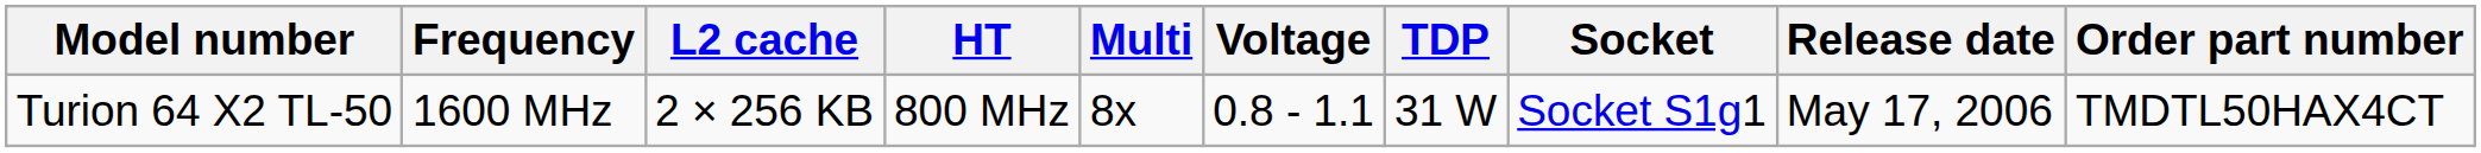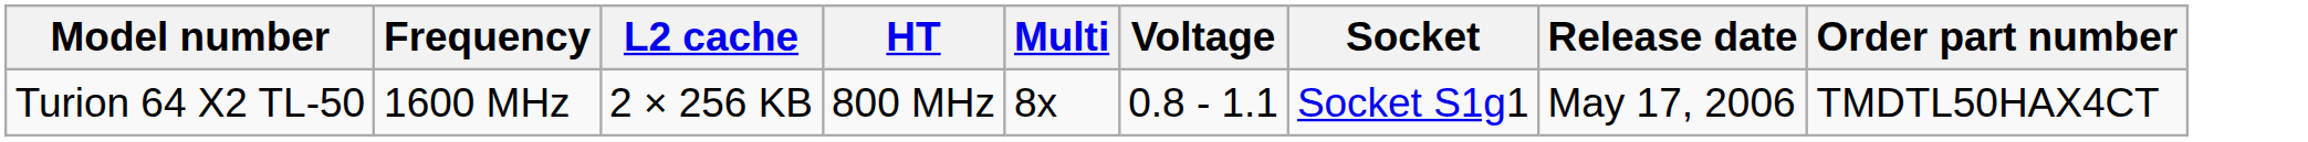 <table class="wikitable">
 <tr>
 <th>Model number</th>
 <th>Frequency</th>
 <th><a href='#'>L2 cache</a></th>
 <th><a href='#'>HT</a></th>
 <th><a href='#'>Multi</a></th>
 <th>Voltage</th>
-<th><a href='#'>TDP</a></th>
 <th>Socket</th>
 <th>Release date</th>
 <th>Order part number</th>
 </tr>
 <tr>
 <td>Turion 64 X2 TL-50</td>
 <td>1600 MHz</td>
 <td>2 × 256 KB</td>
 <td>800 MHz</td>
 <td>8x</td>
 <td>0.8 - 1.1</td>
-<td>31 W</td>
 <td><a href='#'>Socket S1g</a>1</td>
 <td>May 17, 2006</td>
 <td>TMDTL50HAX4CT</td>
 </tr>
 </table>
